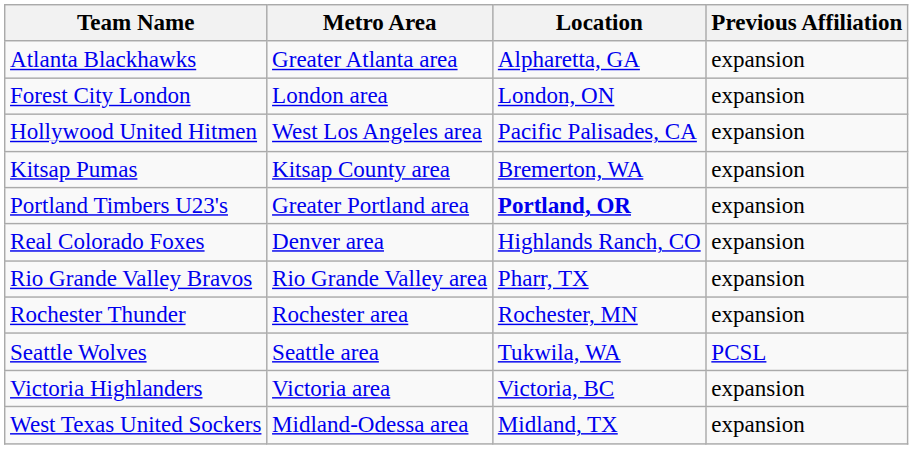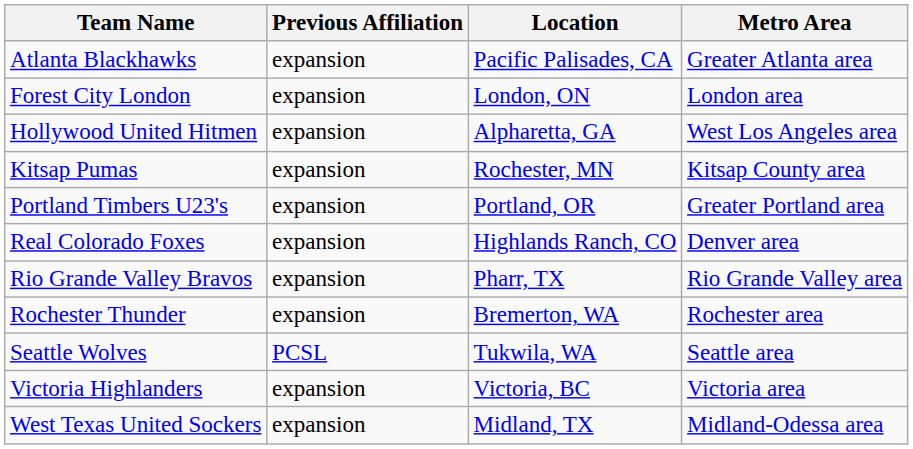 <table class="wikitable">
 <tr>
 <th>Team Name</th>
+<th>Previous Affiliation</th>
+<th>Location</th>
 <th>Metro Area</th>
-<th>Location</th>
-<th>Previous Affiliation</th>
 </tr>
 <tr>
 <td> <a href='#'>Atlanta Blackhawks</a></td>
+<td>expansion</td>
+<td><a href='#'>Pacific Palisades, CA</a></td>
 <td><a href='#'>Greater Atlanta area</a></td>
-<td><a href='#'>Alpharetta, GA</a></td>
-<td>expansion</td>
 </tr>
 <tr>
 <td> <a href='#'>Forest City London</a></td>
+<td>expansion</td>
+<td><a href='#'>London, ON</a></td>
 <td><a href='#'>London area</a></td>
-<td><a href='#'>London, ON</a></td>
-<td>expansion</td>
 </tr>
 <tr>
 <td> <a href='#'>Hollywood United Hitmen</a></td>
+<td>expansion</td>
+<td><a href='#'>Alpharetta, GA</a></td>
 <td><a href='#'>West Los Angeles area</a></td>
-<td><a href='#'>Pacific Palisades, CA</a></td>
-<td>expansion</td>
 </tr>
 <tr>
 <td> <a href='#'>Kitsap Pumas</a></td>
+<td>expansion</td>
+<td><a href='#'>Rochester, MN</a></td>
 <td><a href='#'>Kitsap County area</a></td>
-<td><a href='#'>Bremerton, WA</a></td>
-<td>expansion</td>
 </tr>
 <tr>
 <td> <a href='#'>Portland Timbers U23's</a></td>
+<td>expansion</td>
+<td><a href='#'>Portland, OR</a></td>
 <td><a href='#'>Greater Portland area</a></td>
-<td><strong><a href='#'>Portland, OR</a></strong></td>
-<td>expansion</td>
 </tr>
 <tr>
 <td> <a href='#'>Real Colorado Foxes</a></td>
+<td>expansion</td>
+<td><a href='#'>Highlands Ranch, CO</a></td>
 <td><a href='#'>Denver area</a></td>
-<td><a href='#'>Highlands Ranch, CO</a></td>
-<td>expansion</td>
 </tr>
 <tr>
 <td> <a href='#'>Rio Grande Valley Bravos</a></td>
+<td>expansion</td>
+<td><a href='#'>Pharr, TX</a></td>
 <td><a href='#'>Rio Grande Valley area</a></td>
-<td><a href='#'>Pharr, TX</a></td>
-<td>expansion</td>
 </tr>
 <tr>
 <td> <a href='#'>Rochester Thunder</a></td>
+<td>expansion</td>
+<td><a href='#'>Bremerton, WA</a></td>
 <td><a href='#'>Rochester area</a></td>
-<td><a href='#'>Rochester, MN</a></td>
-<td>expansion</td>
 </tr>
 <tr>
 <td> <a href='#'>Seattle Wolves</a></td>
+<td><a href='#'>PCSL</a></td>
+<td><a href='#'>Tukwila, WA</a></td>
 <td><a href='#'>Seattle area</a></td>
-<td><a href='#'>Tukwila, WA</a></td>
-<td><a href='#'>PCSL</a></td>
 </tr>
 <tr>
 <td> <a href='#'>Victoria Highlanders</a></td>
+<td>expansion</td>
+<td><a href='#'>Victoria, BC</a></td>
 <td><a href='#'>Victoria area</a></td>
-<td><a href='#'>Victoria, BC</a></td>
-<td>expansion</td>
 </tr>
 <tr>
 <td> <a href='#'>West Texas United Sockers</a></td>
+<td>expansion</td>
+<td><a href='#'>Midland, TX</a></td>
 <td><a href='#'>Midland-Odessa area</a></td>
-<td><a href='#'>Midland, TX</a></td>
-<td>expansion</td>
 </tr>
 </table>
